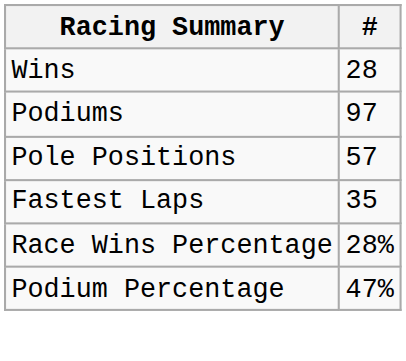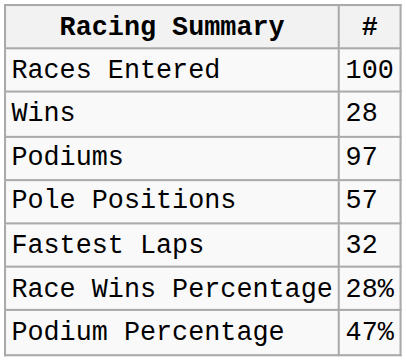 <table class="wikitable">
 <tr>
 <th>Racing Summary</th>
 <th>#</th>
+</tr>
+<tr>
+<td>Races Entered</td>
+<td>100</td>
 </tr>
 <tr>
 <td>Wins</td>
 <td>28</td>
 </tr>
 <tr>
 <td>Podiums</td>
 <td>97</td>
 </tr>
 <tr>
 <td>Pole Positions</td>
 <td>57</td>
 </tr>
 <tr>
 <td>Fastest Laps</td>
-<td>35</td>
+<td>32</td>
 </tr>
 <tr>
 <td>Race Wins Percentage</td>
 <td>28%</td>
 </tr>
 <tr>
 <td>Podium Percentage</td>
 <td>47%</td>
 </tr>
 </table>
